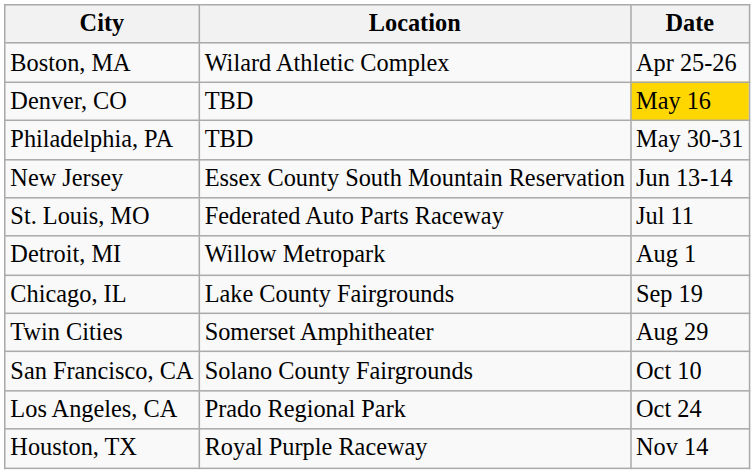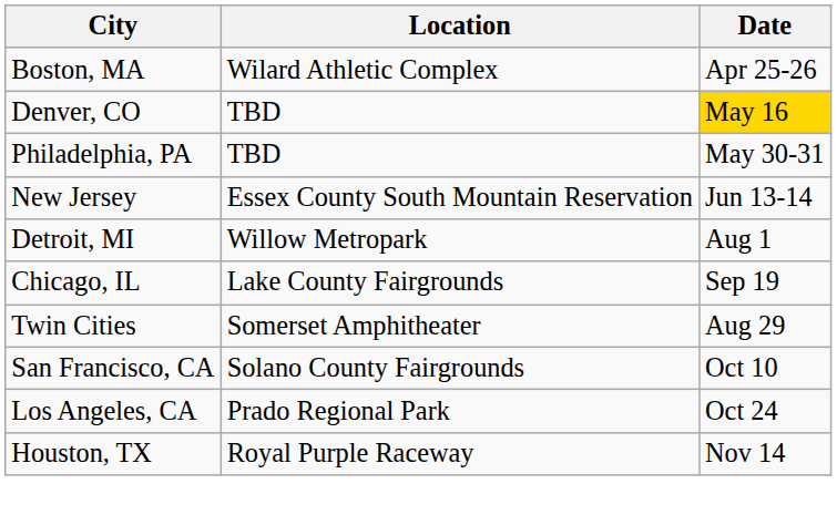 <table class="wikitable">
 <tr>
 <th>City</th>
 <th>Location</th>
 <th>Date</th>
 </tr>
 <tr>
 <td>Boston, MA</td>
 <td>Wilard Athletic Complex</td>
 <td>Apr 25-26</td>
 </tr>
 <tr>
 <td>Denver, CO</td>
 <td>TBD</td>
 <td style="background: gold;">May 16</td>
 </tr>
 <tr>
 <td>Philadelphia, PA</td>
 <td>TBD</td>
 <td>May 30-31</td>
 </tr>
 <tr>
 <td>New Jersey</td>
 <td>Essex County South Mountain Reservation</td>
 <td>Jun 13-14</td>
-</tr>
-<tr>
-<td>St. Louis, MO</td>
-<td>Federated Auto Parts Raceway</td>
-<td>Jul 11</td>
 </tr>
 <tr>
 <td>Detroit, MI</td>
 <td>Willow Metropark</td>
 <td>Aug 1</td>
 </tr>
 <tr>
 <td>Chicago, IL</td>
 <td>Lake County Fairgrounds</td>
 <td>Sep 19</td>
 </tr>
 <tr>
 <td>Twin Cities</td>
 <td>Somerset Amphitheater</td>
 <td>Aug 29</td>
 </tr>
 <tr>
 <td>San Francisco, CA</td>
 <td>Solano County Fairgrounds</td>
 <td>Oct 10</td>
 </tr>
 <tr>
 <td>Los Angeles, CA</td>
 <td>Prado Regional Park</td>
 <td>Oct 24</td>
 </tr>
 <tr>
 <td>Houston, TX</td>
 <td>Royal Purple Raceway</td>
 <td>Nov 14</td>
 </tr>
 </table>
